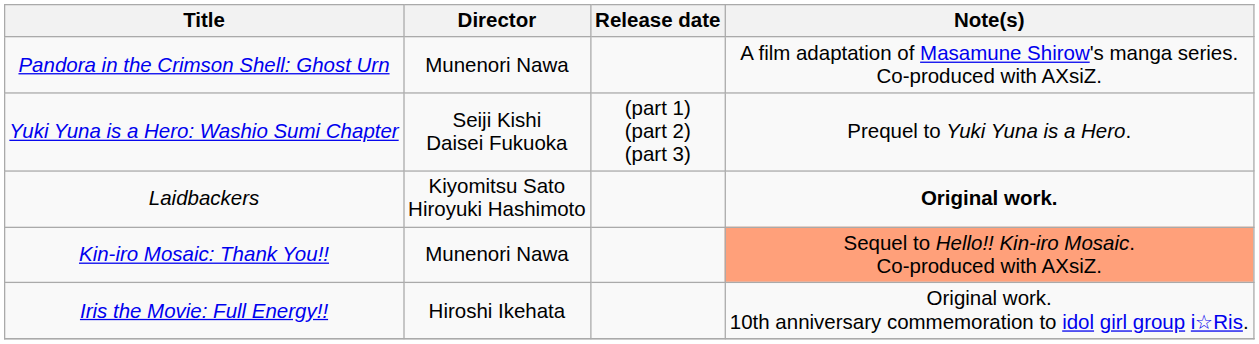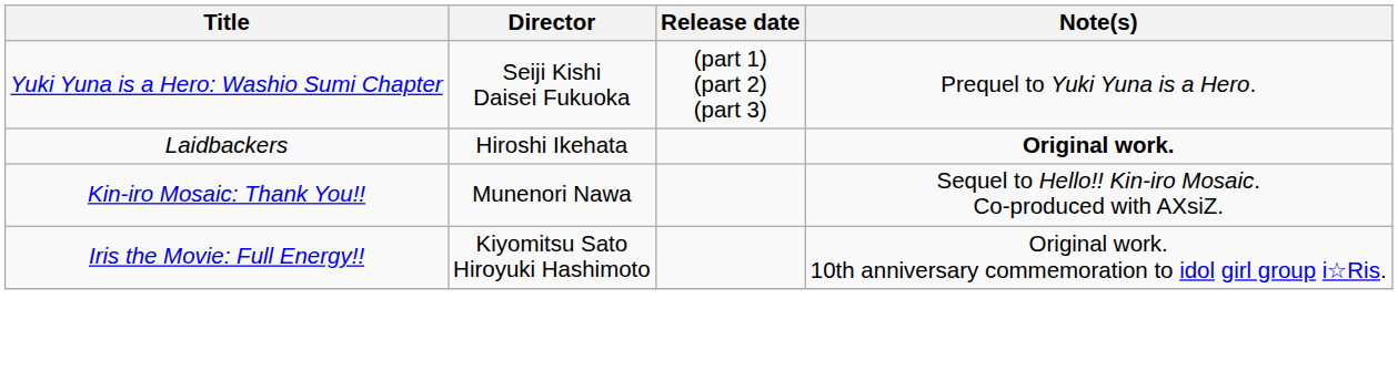 <table class="wikitable sortable" style="text-align:center; margin=auto; ">
 <tr>
 <th scope="col">Title</th>
 <th scope="col">Director</th>
 <th scope="col">Release date</th>
 <th scope="col" class="unsortable">Note(s)</th>
-</tr>
-<tr>
-<td><em><a href='#'>Pandora in the Crimson Shell: Ghost Urn</a></em></td>
-<td>Munenori Nawa</td>
-<td style="text-align:center"></td>
-<td>A film adaptation of <a href='#'>Masamune Shirow</a>'s manga series. <br>Co-produced with AXsiZ.</td>
 </tr>
 <tr>
 <td><em><a href='#'>Yuki Yuna is a Hero: Washio Sumi Chapter</a></em></td>
 <td>Seiji Kishi<br>Daisei Fukuoka</td>
 <td style="text-align:center"> (part 1)<br> (part 2)<br> (part 3)</td>
 <td>Prequel to <em>Yuki Yuna is a Hero</em>.</td>
 </tr>
 <tr>
 <td><em>Laidbackers</em></td>
-<td>Kiyomitsu Sato<br>Hiroyuki Hashimoto</td>
+<td>Hiroshi Ikehata</td>
 <td style="text-align:center"></td>
 <td><strong>Original work.</strong></td>
 </tr>
 <tr>
 <td><em><a href='#'>Kin-iro Mosaic: Thank You!!</a></em></td>
 <td>Munenori Nawa</td>
 <td style="text-align:center"></td>
-<td style="background: lightsalmon;">Sequel to <em>Hello!! Kin-iro Mosaic</em>. <br>Co-produced with AXsiZ.</td>
+<td>Sequel to <em>Hello!! Kin-iro Mosaic</em>. <br>Co-produced with AXsiZ.</td>
 </tr>
 <tr>
 <td><em><a href='#'>Iris the Movie: Full Energy!!</a></em></td>
-<td>Hiroshi Ikehata</td>
+<td>Kiyomitsu Sato<br>Hiroyuki Hashimoto</td>
 <td style="text-align:center"></td>
 <td>Original work.<br>10th anniversary commemoration to <a href='#'>idol</a> <a href='#'>girl group</a> <a href='#'>i☆Ris</a>.</td>
 </tr>
 <tr>
 </tr>
 </table>
